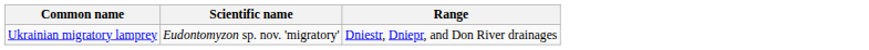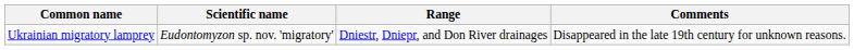 <table class="wikitable">
 <tr>
 <th>Common name</th>
 <th>Scientific name</th>
 <th>Range</th>
+<th class="unsortable">Comments</th>
 </tr>
 <tr>
 <td><a href='#'>Ukrainian migratory lamprey</a></td>
 <td><em>Eudontomyzon</em> sp. nov. 'migratory'</td>
 <td><a href='#'>Dniestr</a>, <a href='#'>Dniepr</a>, and Don River drainages</td>
+<td>Disappeared in the late 19th century for unknown reasons.</td>
 </tr>
 </table>
